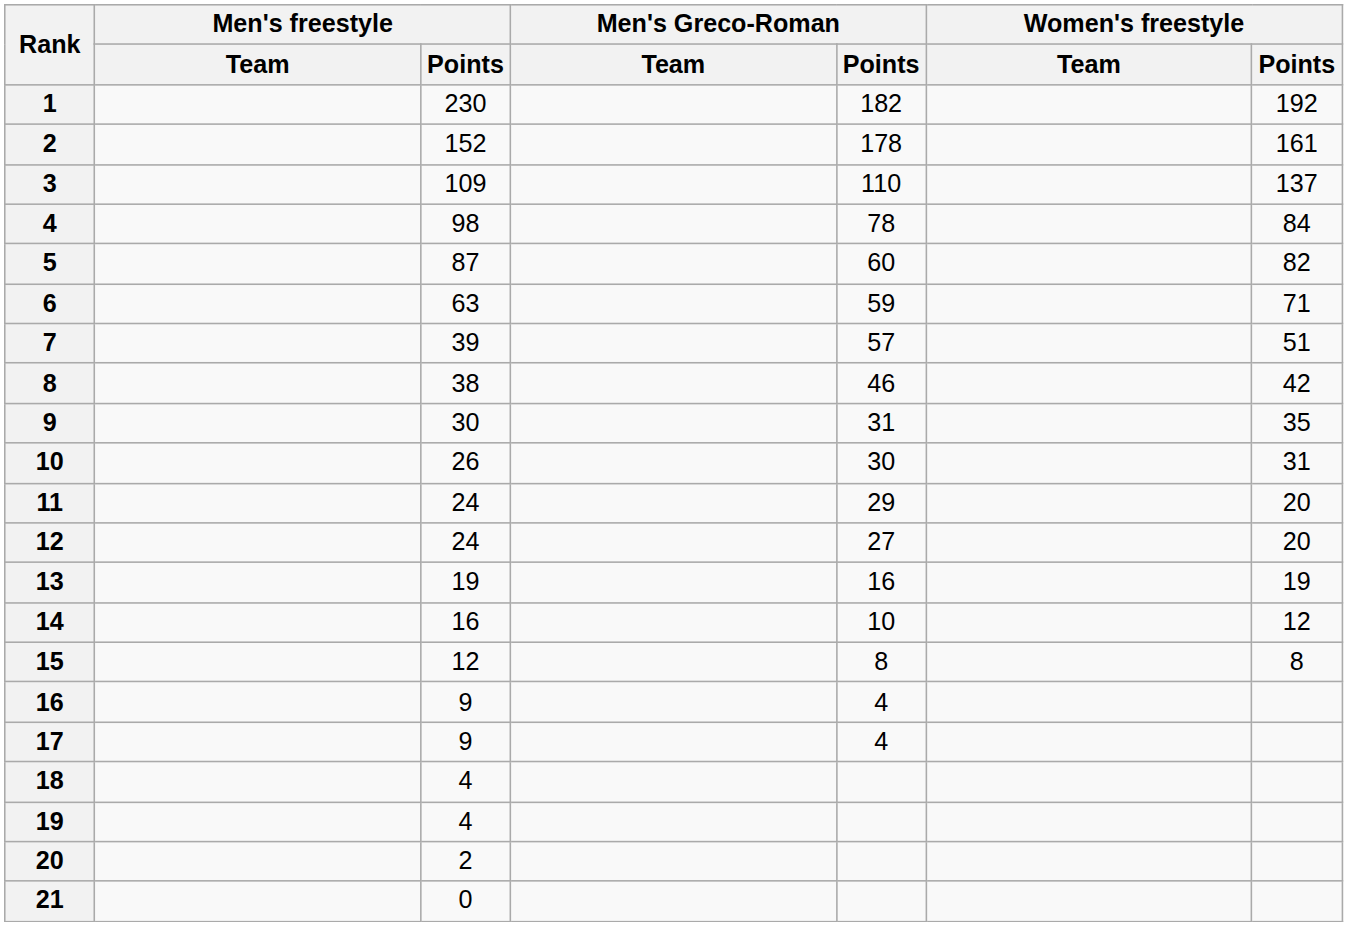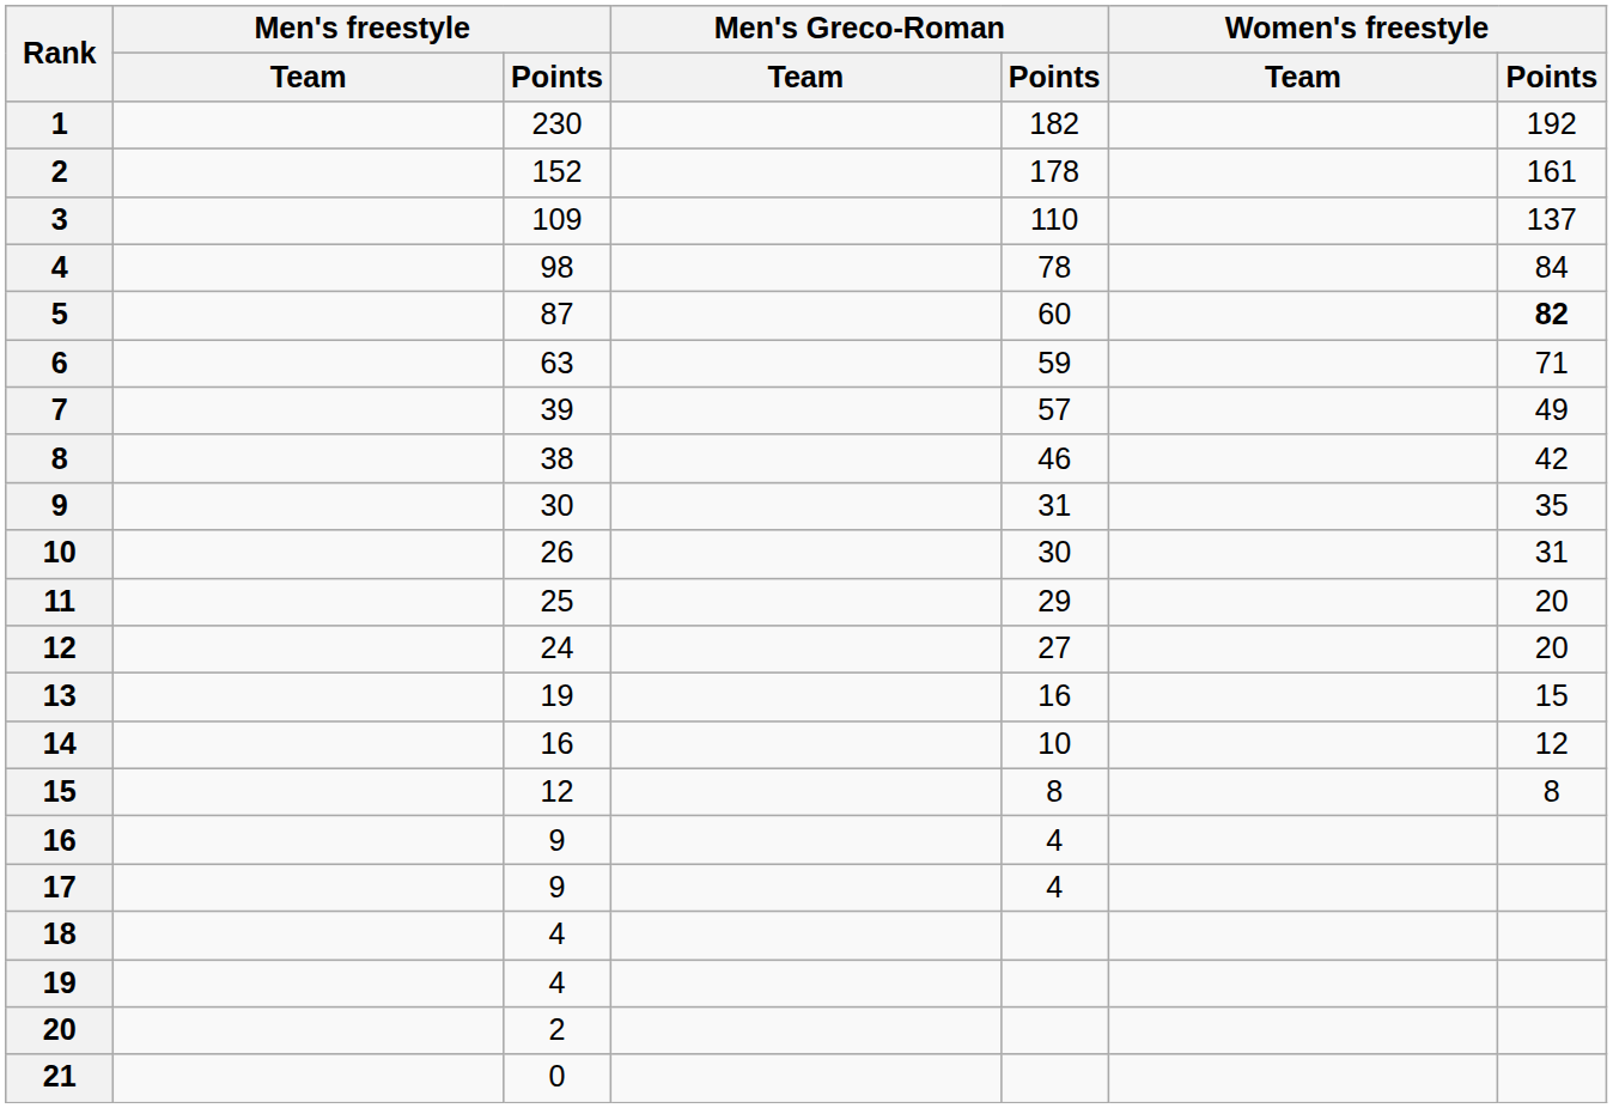 <table class="wikitable" style="text-align:center;">
 <tr>
 <th width=50 rowspan="2">Rank</th>
 <th colspan="2">Men's freestyle</th>
 <th colspan="2">Men's Greco-Roman</th>
 <th colspan="2">Women's freestyle</th>
 </tr>
 <tr>
 <th width=200>Team</th>
 <th width=50>Points</th>
 <th width=200>Team</th>
 <th width=50>Points</th>
 <th width=200>Team</th>
 <th width=50>Points</th>
 </tr>
 <tr>
 <th>1</th>
 <td align=left></td>
 <td>230</td>
 <td align=left></td>
 <td>182</td>
 <td align=left></td>
 <td>192</td>
 </tr>
 <tr>
 <th>2</th>
 <td align=left></td>
 <td>152</td>
 <td align=left></td>
 <td>178</td>
 <td align=left></td>
 <td>161</td>
 </tr>
 <tr>
 <th>3</th>
 <td align=left></td>
 <td>109</td>
 <td align=left></td>
 <td>110</td>
 <td align=left></td>
 <td>137</td>
 </tr>
 <tr>
 <th>4</th>
 <td align=left></td>
 <td>98</td>
 <td align=left></td>
 <td>78</td>
 <td align=left></td>
 <td>84</td>
 </tr>
 <tr>
 <th>5</th>
 <td align=left></td>
 <td>87</td>
 <td align=left></td>
 <td>60</td>
 <td align=left></td>
-<td>82</td>
+<td><strong>82</strong></td>
 </tr>
 <tr>
 <th>6</th>
 <td align=left></td>
 <td>63</td>
 <td align=left></td>
 <td>59</td>
 <td align=left></td>
 <td>71</td>
 </tr>
 <tr>
 <th>7</th>
 <td align=left></td>
 <td>39</td>
 <td align=left></td>
 <td>57</td>
 <td align=left></td>
-<td>51</td>
+<td>49</td>
 </tr>
 <tr>
 <th>8</th>
 <td align=left></td>
 <td>38</td>
 <td align=left></td>
 <td>46</td>
 <td align=left></td>
 <td>42</td>
 </tr>
 <tr>
 <th>9</th>
 <td align=left></td>
 <td>30</td>
 <td align=left></td>
 <td>31</td>
 <td align=left></td>
 <td>35</td>
 </tr>
 <tr>
 <th>10</th>
 <td align=left></td>
 <td>26</td>
 <td align=left></td>
 <td>30</td>
 <td align=left></td>
 <td>31</td>
 </tr>
 <tr>
 <th>11</th>
 <td align=left></td>
-<td>24</td>
+<td>25</td>
 <td align=left></td>
 <td>29</td>
 <td align=left></td>
 <td>20</td>
 </tr>
 <tr>
 <th>12</th>
 <td align=left></td>
 <td>24</td>
 <td align=left></td>
 <td>27</td>
 <td align=left></td>
 <td>20</td>
 </tr>
 <tr>
 <th>13</th>
 <td align=left></td>
 <td>19</td>
 <td align=left></td>
 <td>16</td>
 <td align=left></td>
-<td>19</td>
+<td>15</td>
 </tr>
 <tr>
 <th>14</th>
 <td align=left></td>
 <td>16</td>
 <td align=left></td>
 <td>10</td>
 <td align=left></td>
 <td>12</td>
 </tr>
 <tr>
 <th>15</th>
 <td align=left></td>
 <td>12</td>
 <td align=left></td>
 <td>8</td>
 <td align=left></td>
 <td>8</td>
 </tr>
 <tr>
 <th>16</th>
 <td align=left></td>
 <td>9</td>
 <td align=left></td>
 <td>4</td>
 <td align=left></td>
 <td></td>
 </tr>
 <tr>
 <th>17</th>
 <td align=left></td>
 <td>9</td>
 <td align=left></td>
 <td>4</td>
 <td align=left></td>
 <td></td>
 </tr>
 <tr>
 <th>18</th>
 <td align=left></td>
 <td>4</td>
 <td align=left></td>
 <td></td>
 <td align=left></td>
 <td></td>
 </tr>
 <tr>
 <th>19</th>
 <td align=left></td>
 <td>4</td>
 <td align=left></td>
 <td></td>
 <td align=left></td>
 <td></td>
 </tr>
 <tr>
 <th>20</th>
 <td align=left></td>
 <td>2</td>
 <td align=left></td>
 <td></td>
 <td align=left></td>
 <td></td>
 </tr>
 <tr>
 <th>21</th>
 <td align=left></td>
 <td>0</td>
 <td align=left></td>
 <td></td>
 <td align=left></td>
 <td></td>
 </tr>
 </table>
